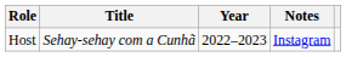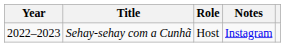 <table class="wikitable">
 <tr>
+<th>Year</th>
+<th>Title</th>
 <th>Role</th>
-<th>Title</th>
-<th>Year</th>
 <th>Notes</th>
 <th></th>
 </tr>
 <tr>
+<td>2022–2023</td>
+<td><em>Sehay-sehay com a Cunhã</em></td>
 <td>Host</td>
-<td><em>Sehay-sehay com a Cunhã</em></td>
-<td>2022–2023</td>
 <td><a href='#'>Instagram</a></td>
 <td></td>
 </tr>
 </table>
